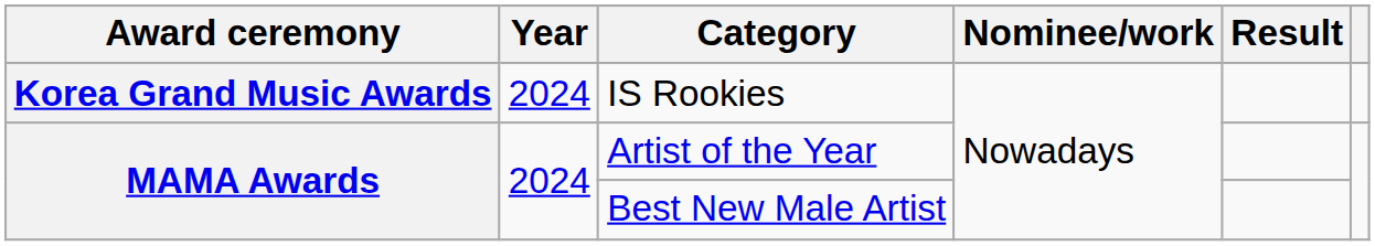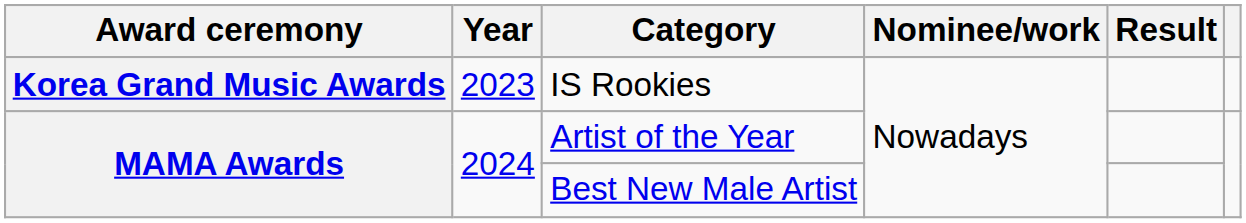 <table class="wikitable plainrowheaders">
 <tr>
 <th scope="col">Award ceremony</th>
 <th scope="col">Year</th>
 <th scope="col">Category</th>
 <th scope="col">Nominee/work</th>
 <th scope="col">Result</th>
 <th scope="col" class="unsortable"></th>
 </tr>
 <tr>
 <th scope="row"><a href='#'>Korea Grand Music Awards</a></th>
-<td style="text-align:center"><a href='#'>2024</a></td>
+<td style="text-align:center"><a href='#'>2023</a></td>
 <td>IS Rookies</td>
 <td rowspan="3">Nowadays</td>
 <td></td>
 <td style="text-align:center"></td>
 </tr>
 <tr>
 <th scope="row" rowspan="2"><a href='#'>MAMA Awards</a></th>
 <td style="text-align:center" rowspan="2"><a href='#'>2024</a></td>
 <td><a href='#'>Artist of the Year</a></td>
 <td></td>
 <td style="text-align:center" rowspan="2"></td>
 </tr>
 <tr>
 <td><a href='#'>Best New Male Artist</a></td>
 <td></td>
 </tr>
 </table>
